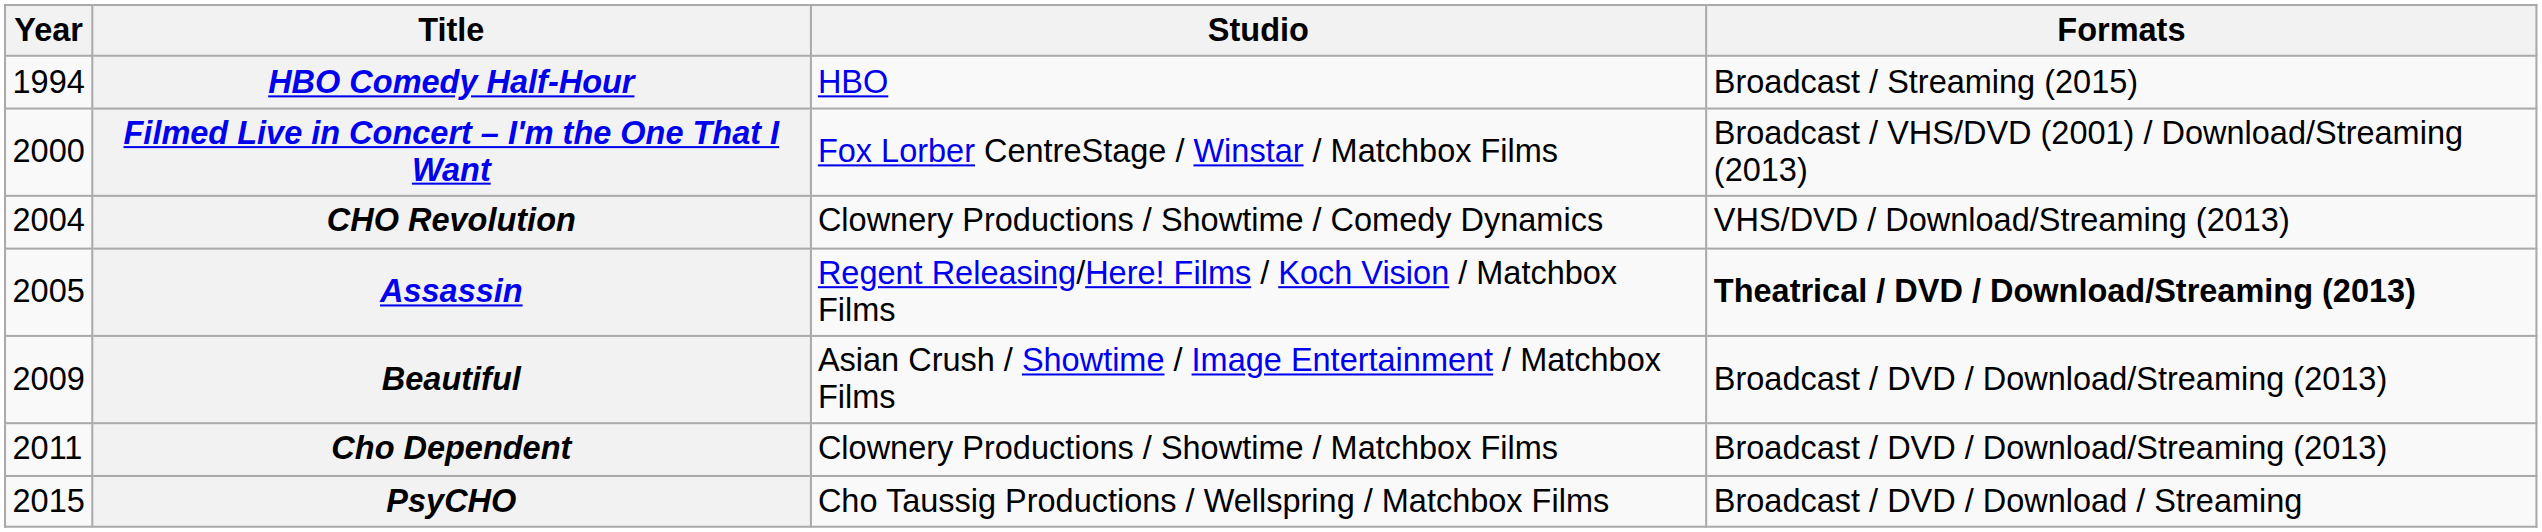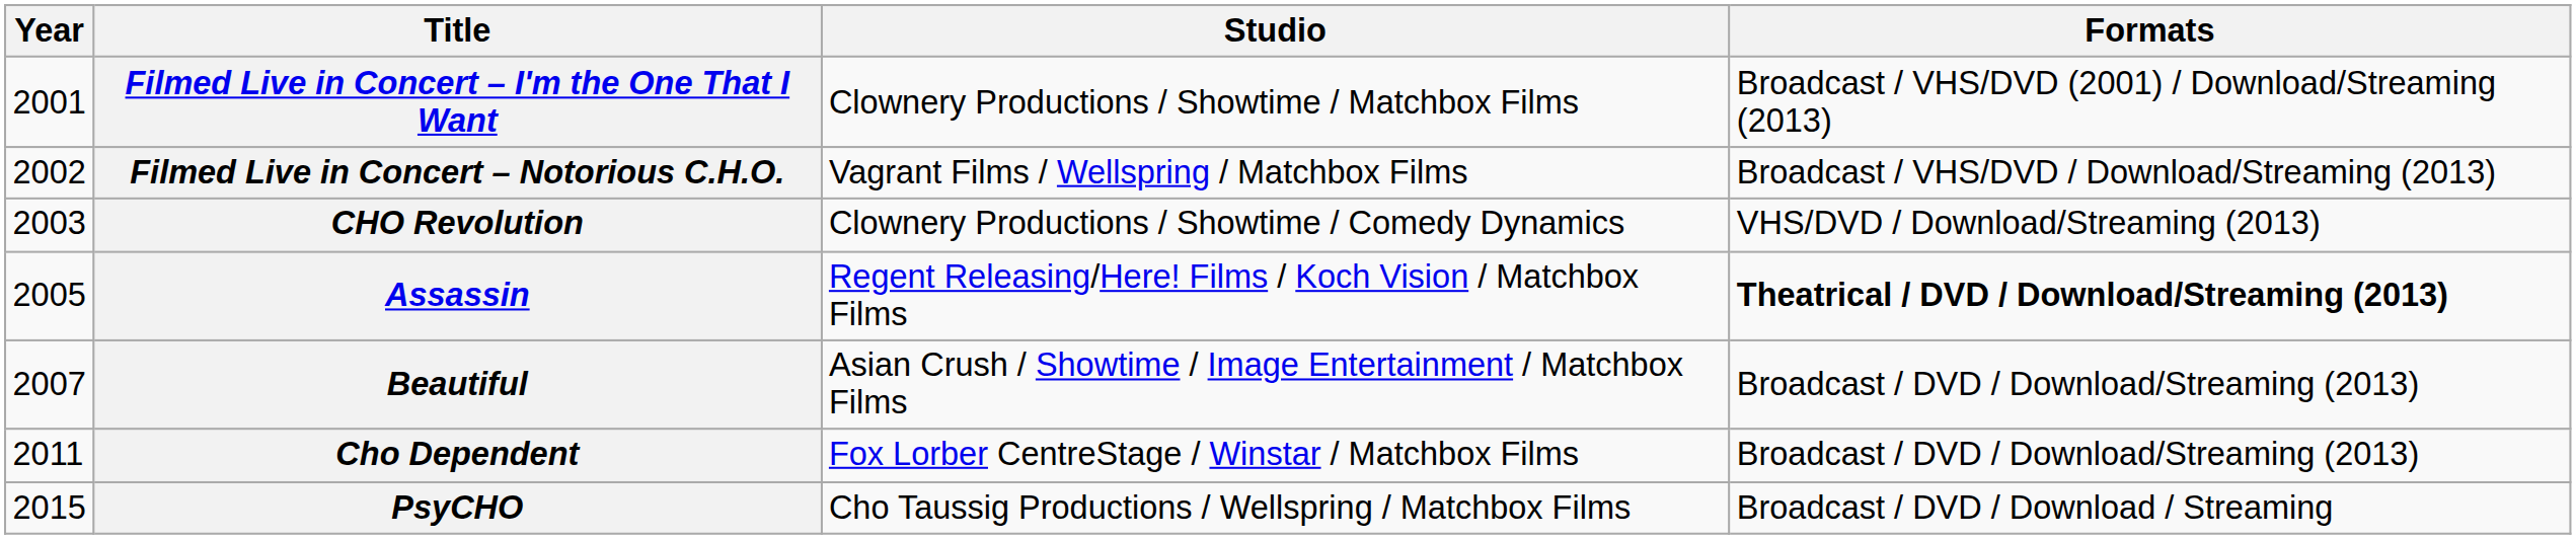 <table class="wikitable plainrowheaders">
 <tr>
 <th scope="col" style="">Year</th>
 <th scope="col" style="">Title</th>
 <th scope="col" style="">Studio</th>
 <th scope="col" style="">Formats</th>
 </tr>
 <tr>
-<td>1994</td>
-<th scope="row"><em><a href='#'>HBO Comedy Half-Hour</a></em></th>
-<td><a href='#'>HBO</a></td>
-<td>Broadcast / Streaming (2015)</td>
-</tr>
-<tr>
-<td>2000</td>
+<td>2001</td>
 <th scope="row"><em><a href='#'>Filmed Live in Concert – I'm the One That I Want</a></em></th>
-<td><a href='#'>Fox Lorber</a> CentreStage / <a href='#'>Winstar</a> / Matchbox Films</td>
+<td>Clownery Productions / Showtime / Matchbox Films</td>
 <td>Broadcast / VHS/DVD (2001) / Download/Streaming (2013)</td>
 </tr>
 <tr>
-<td>2004</td>
+<td>2002</td>
+<th scope="row"><em>Filmed Live in Concert – Notorious C.H.O.</em></th>
+<td>Vagrant Films / <a href='#'>Wellspring</a> / Matchbox Films</td>
+<td>Broadcast / VHS/DVD / Download/Streaming (2013)</td>
+</tr>
+<tr>
+<td>2003</td>
 <th scope="row"><em>CHO Revolution</em></th>
 <td>Clownery Productions / Showtime / Comedy Dynamics</td>
 <td>VHS/DVD / Download/Streaming (2013)</td>
 </tr>
 <tr>
 <td>2005</td>
 <th scope="row"><em><a href='#'>Assassin</a></em></th>
 <td><a href='#'>Regent Releasing</a>/<a href='#'>Here! Films</a> / <a href='#'>Koch Vision</a> / Matchbox Films</td>
 <td><strong>Theatrical / DVD / Download/Streaming (2013)</strong></td>
 </tr>
 <tr>
-<td>2009</td>
+<td>2007</td>
 <th scope="row"><em>Beautiful</em></th>
 <td>Asian Crush / <a href='#'>Showtime</a> / <a href='#'>Image Entertainment</a> / Matchbox Films</td>
 <td>Broadcast / DVD / Download/Streaming (2013)</td>
 </tr>
 <tr>
 <td>2011</td>
 <th scope="row"><em>Cho Dependent</em></th>
-<td>Clownery Productions / Showtime / Matchbox Films</td>
+<td><a href='#'>Fox Lorber</a> CentreStage / <a href='#'>Winstar</a> / Matchbox Films</td>
 <td>Broadcast / DVD / Download/Streaming (2013)</td>
 </tr>
 <tr>
 <td>2015</td>
 <th scope="row"><em>PsyCHO</em></th>
 <td>Cho Taussig Productions / Wellspring / Matchbox Films</td>
 <td>Broadcast / DVD / Download / Streaming</td>
 </tr>
 </table>
